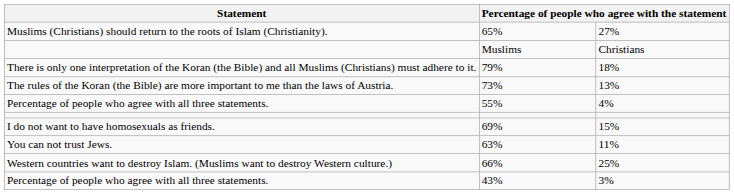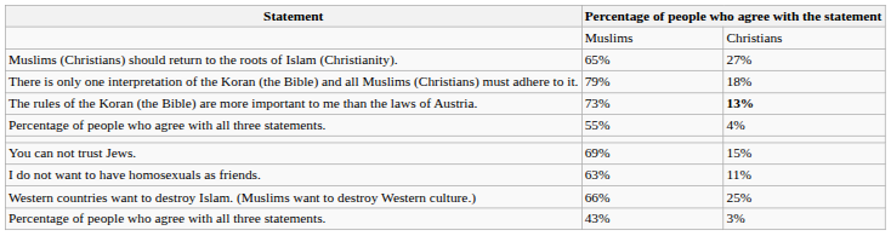 <table class="wikitable">
 <tr>
 <th>Statement </th>
 <th colspan="2">Percentage of people who agree with the statement</th>
 </tr>
 <tr>
+<td></td>
+<td>Muslims</td>
+<td>Christians</td>
+</tr>
+<tr>
 <td>Muslims (Christians) should return to the roots of Islam (Christianity).</td>
 <td>65%</td>
 <td>27%</td>
-</tr>
-<tr>
-<td></td>
-<td>Muslims</td>
-<td>Christians</td>
 </tr>
 <tr>
 <td>There is only one interpretation of the Koran (the Bible) and all Muslims (Christians) must adhere to it.</td>
 <td>79%</td>
 <td>18%</td>
 </tr>
 <tr>
 <td>The rules of the Koran (the Bible) are more important to me than the laws of Austria.</td>
 <td>73%</td>
-<td>13%</td>
+<td><strong>13%</strong></td>
 </tr>
 <tr>
 <td>Percentage of people who agree with all three statements.</td>
 <td>55%</td>
 <td>4%</td>
 </tr>
 <tr>
 <td></td>
 <td></td>
 <td></td>
 </tr>
 <tr>
-<td>I do not want to have homosexuals as friends.</td>
+<td>You can not trust Jews.</td>
 <td>69%</td>
 <td>15%</td>
 </tr>
 <tr>
-<td>You can not trust Jews.</td>
+<td>I do not want to have homosexuals as friends.</td>
 <td>63%</td>
 <td>11%</td>
 </tr>
 <tr>
 <td>Western countries want to destroy Islam. (Muslims want to destroy Western culture.)</td>
 <td>66%</td>
 <td>25%</td>
 </tr>
 <tr>
 <td>Percentage of people who agree with all three statements.</td>
 <td>43%</td>
 <td>3%</td>
 </tr>
 </table>
